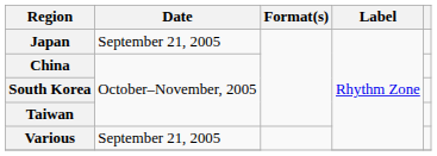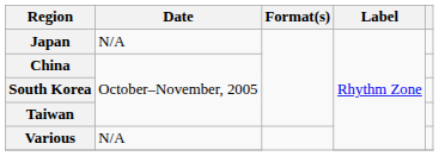 <table class="wikitable plainrowheaders">
 <tr>
 <th scope="col">Region</th>
 <th scope="col">Date</th>
 <th scope="col">Format(s)</th>
 <th scope="col">Label</th>
 <th scope="col"></th>
 </tr>
 <tr>
 <th scope="row">Japan</th>
-<td>September 21, 2005</td>
+<td>N/A</td>
 <td rowspan="4"></td>
 <td rowspan="5"><a href='#'>Rhythm Zone</a></td>
 <td></td>
 </tr>
 <tr>
 <th scope="row">China</th>
 <td rowspan="3">October–November, 2005</td>
 <td></td>
 </tr>
 <tr>
 <th scope="row">South Korea</th>
 <td></td>
 </tr>
 <tr>
 <th scope="row">Taiwan</th>
 <td></td>
 </tr>
 <tr>
 <th scope="row">Various</th>
-<td>September 21, 2005</td>
+<td>N/A</td>
 <td rowspan="4"></td>
 <td></td>
 </tr>
 <tr>
 </tr>
 </table>
